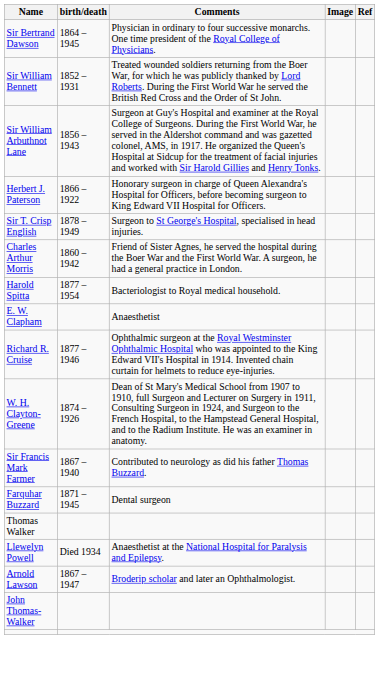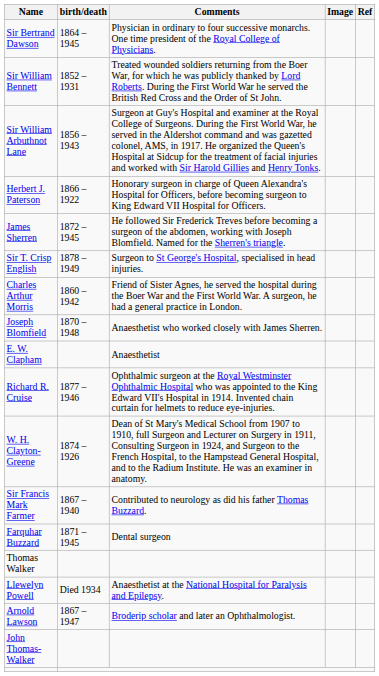 <table class="wikitable">
 <tr>
 <th>Name</th>
 <th>birth/death</th>
 <th>Comments</th>
 <th>Image</th>
 <th>Ref</th>
 </tr>
 <tr>
 <td><a href='#'>Sir Bertrand Dawson</a></td>
 <td>1864 – 1945</td>
 <td>Physician in ordinary to four successive monarchs. One time president of the <a href='#'>Royal College of Physicians</a>.</td>
 <td></td>
 <td></td>
 </tr>
 <tr>
 <td><a href='#'>Sir William Bennett</a></td>
 <td>1852 – 1931</td>
 <td>Treated wounded soldiers returning from the Boer War, for which he was publicly thanked by <a href='#'>Lord Roberts</a>. During the First World War he served the British Red Cross and the Order of St John.</td>
 <td></td>
 <td></td>
 </tr>
 <tr>
 <td><a href='#'>Sir William Arbuthnot Lane</a></td>
 <td>1856 – 1943</td>
 <td>Surgeon at Guy's Hospital and examiner at the Royal College of Surgeons. During the First World War, he served in the Aldershot command and was gazetted colonel, AMS, in 1917. He organized the Queen's Hospital at Sidcup for the treatment of facial injuries and worked with <a href='#'>Sir Harold Gillies</a> and <a href='#'>Henry Tonks</a>.</td>
 <td></td>
 <td></td>
 </tr>
 <tr>
 <td><a href='#'>Herbert J. Paterson</a></td>
 <td>1866 – 1922</td>
 <td>Honorary surgeon in charge of Queen Alexandra's Hospital for Officers, before becoming surgeon to King Edward VII Hospital for Officers.</td>
 <td></td>
 <td></td>
 </tr>
 <tr>
+<td><a href='#'>James Sherren</a></td>
+<td>1872 – 1945</td>
+<td>He followed Sir Frederick Treves before becoming a surgeon of the abdomen, working with Joseph Blomfield. Named for the <a href='#'>Sherren's triangle</a>.</td>
+<td></td>
+<td></td>
+</tr>
+<tr>
 <td><a href='#'>Sir T. Crisp English</a></td>
 <td>1878 – 1949</td>
 <td>Surgeon to <a href='#'>St George's Hospital</a>, specialised in head injuries.</td>
 <td></td>
 <td></td>
 </tr>
 <tr>
 <td><a href='#'>Charles Arthur Morris</a></td>
 <td>1860 – 1942</td>
 <td>Friend of Sister Agnes, he served the hospital during the Boer War and the First World War. A surgeon, he had a general practice in London.</td>
 <td></td>
 <td></td>
 </tr>
 <tr>
-<td><a href='#'>Harold Spitta</a></td>
-<td>1877 – 1954</td>
-<td>Bacteriologist to Royal medical household.</td>
+<td><a href='#'>Joseph Blomfield</a></td>
+<td>1870 – 1948</td>
+<td>Anaesthetist who worked closely with James Sherren.</td>
 <td></td>
 <td></td>
 </tr>
 <tr>
 <td><a href='#'>E. W. Clapham</a></td>
 <td></td>
 <td>Anaesthetist</td>
 <td></td>
 <td></td>
 </tr>
 <tr>
 <td><a href='#'>Richard R. Cruise</a></td>
 <td>1877 – 1946</td>
 <td>Ophthalmic surgeon at the <a href='#'>Royal Westminster Ophthalmic Hospital</a> who was appointed to the King Edward VII's Hospital in 1914. Invented chain curtain for helmets to reduce eye-injuries.</td>
 <td></td>
 <td></td>
 </tr>
 <tr>
 <td><a href='#'>W. H. Clayton-Greene</a></td>
 <td>1874 – 1926</td>
 <td>Dean of St Mary's Medical School from 1907 to 1910, full Surgeon and Lecturer on Surgery in 1911, Consulting Surgeon in 1924, and Surgeon to the French Hospital, to the Hampstead General Hospital, and to the Radium Institute. He was an examiner in anatomy.</td>
 <td></td>
 <td></td>
 </tr>
 <tr>
 <td><a href='#'>Sir Francis Mark Farmer</a></td>
 <td>1867 – 1940</td>
 <td>Contributed to neurology as did his father <a href='#'>Thomas Buzzard</a>.</td>
 <td></td>
 <td></td>
 </tr>
 <tr>
 <td><a href='#'>Farquhar Buzzard</a></td>
 <td>1871 – 1945</td>
 <td>Dental surgeon</td>
 <td></td>
 <td></td>
 </tr>
 <tr>
 <td>Thomas Walker</td>
 <td></td>
 <td></td>
 <td></td>
 <td></td>
 </tr>
 <tr>
 <td><a href='#'>Llewelyn Powell</a></td>
 <td>Died 1934</td>
 <td>Anaesthetist at the <a href='#'>National Hospital for Paralysis and Epilepsy</a>.</td>
 <td></td>
 <td></td>
 </tr>
 <tr>
 <td><a href='#'>Arnold Lawson</a></td>
 <td>1867 – 1947</td>
 <td><a href='#'>Broderip scholar</a> and later an Ophthalmologist.</td>
 <td></td>
 <td></td>
 </tr>
 <tr>
 <td><a href='#'>John Thomas-Walker</a></td>
 <td></td>
 <td></td>
 <td></td>
 <td></td>
 </tr>
 <tr>
 <td></td>
 </tr>
 </table>
